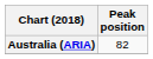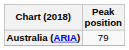 <table class="wikitable plainrowheaders sortable" style="text-align:center">
 <tr>
 <th scope="col">Chart (2018)</th>
 <th scope="col">Peak<br> position</th>
 </tr>
 <tr>
 <th scope="row">Australia (<a href='#'>ARIA</a>)</th>
-<td>82</td>
+<td>79</td>
 </tr>
 <tr>
 </tr>
 <tr>
 </tr>
 </table>
